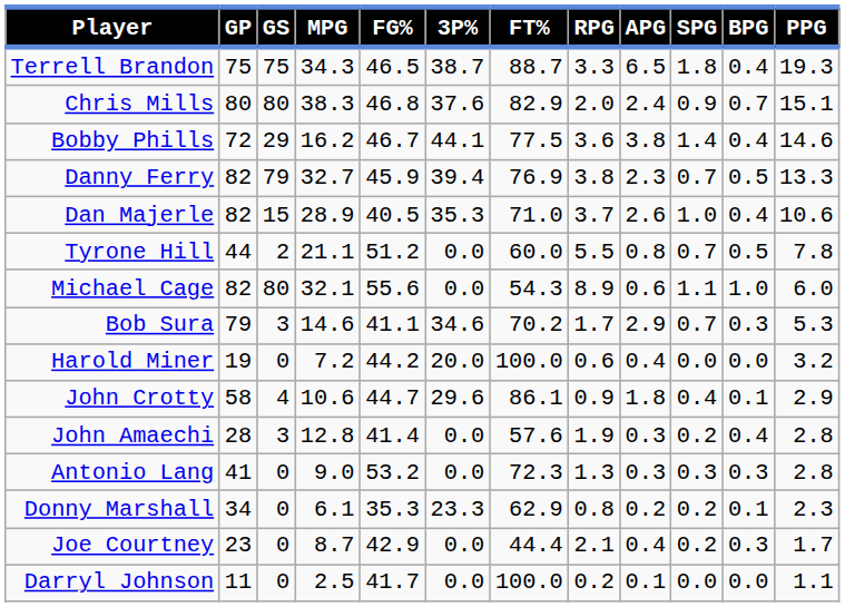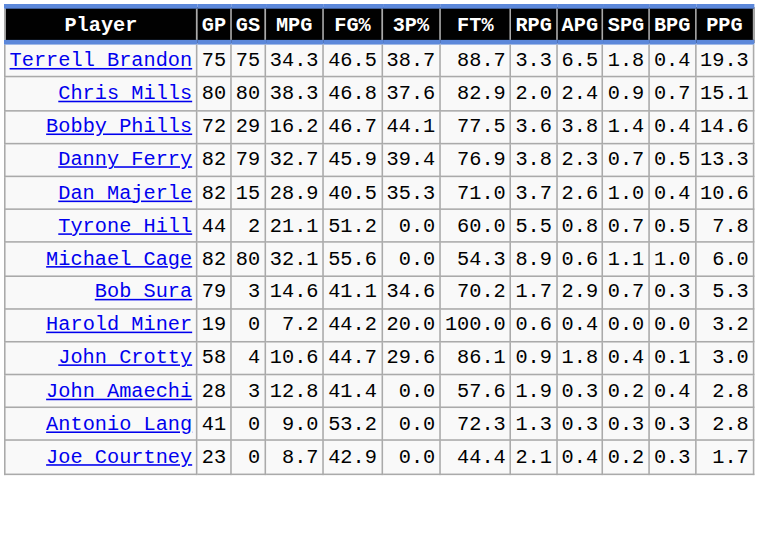 <table class="wikitable sortable" style="text-align:right;">
 <tr>
 <th style="background:#010101; color:#FFFFFF; border-top:#5C88DA 3px solid; border-bottom:#5C88DA 3px solid;">Player</th>
 <th style="background:#010101; color:#FFFFFF; border-top:#5C88DA 3px solid; border-bottom:#5C88DA 3px solid;">GP</th>
 <th style="background:#010101; color:#FFFFFF; border-top:#5C88DA 3px solid; border-bottom:#5C88DA 3px solid;">GS</th>
 <th style="background:#010101; color:#FFFFFF; border-top:#5C88DA 3px solid; border-bottom:#5C88DA 3px solid;">MPG</th>
 <th style="background:#010101; color:#FFFFFF; border-top:#5C88DA 3px solid; border-bottom:#5C88DA 3px solid;">FG%</th>
 <th style="background:#010101; color:#FFFFFF; border-top:#5C88DA 3px solid; border-bottom:#5C88DA 3px solid;">3P%</th>
 <th style="background:#010101; color:#FFFFFF; border-top:#5C88DA 3px solid; border-bottom:#5C88DA 3px solid;">FT%</th>
 <th style="background:#010101; color:#FFFFFF; border-top:#5C88DA 3px solid; border-bottom:#5C88DA 3px solid;">RPG</th>
 <th style="background:#010101; color:#FFFFFF; border-top:#5C88DA 3px solid; border-bottom:#5C88DA 3px solid;">APG</th>
 <th style="background:#010101; color:#FFFFFF; border-top:#5C88DA 3px solid; border-bottom:#5C88DA 3px solid;">SPG</th>
 <th style="background:#010101; color:#FFFFFF; border-top:#5C88DA 3px solid; border-bottom:#5C88DA 3px solid;">BPG</th>
 <th style="background:#010101; color:#FFFFFF; border-top:#5C88DA 3px solid; border-bottom:#5C88DA 3px solid;">PPG</th>
 </tr>
 <tr>
 <td><a href='#'>Terrell Brandon</a></td>
 <td>75</td>
 <td>75</td>
 <td>34.3</td>
 <td>46.5</td>
 <td>38.7</td>
 <td>88.7</td>
 <td>3.3</td>
 <td>6.5</td>
 <td>1.8</td>
 <td>0.4</td>
 <td>19.3</td>
 </tr>
 <tr>
 <td><a href='#'>Chris Mills</a></td>
 <td>80</td>
 <td>80</td>
 <td>38.3</td>
 <td>46.8</td>
 <td>37.6</td>
 <td>82.9</td>
 <td>2.0</td>
 <td>2.4</td>
 <td>0.9</td>
 <td>0.7</td>
 <td>15.1</td>
 </tr>
 <tr>
 <td><a href='#'>Bobby Phills</a></td>
 <td>72</td>
 <td>29</td>
 <td>16.2</td>
 <td>46.7</td>
 <td>44.1</td>
 <td>77.5</td>
 <td>3.6</td>
 <td>3.8</td>
 <td>1.4</td>
 <td>0.4</td>
 <td>14.6</td>
 </tr>
 <tr>
 <td><a href='#'>Danny Ferry</a></td>
 <td>82</td>
 <td>79</td>
 <td>32.7</td>
 <td>45.9</td>
 <td>39.4</td>
 <td>76.9</td>
 <td>3.8</td>
 <td>2.3</td>
 <td>0.7</td>
 <td>0.5</td>
 <td>13.3</td>
 </tr>
 <tr>
 <td><a href='#'>Dan Majerle</a></td>
 <td>82</td>
 <td>15</td>
 <td>28.9</td>
 <td>40.5</td>
 <td>35.3</td>
 <td>71.0</td>
 <td>3.7</td>
 <td>2.6</td>
 <td>1.0</td>
 <td>0.4</td>
 <td>10.6</td>
 </tr>
 <tr>
 <td><a href='#'>Tyrone Hill</a></td>
 <td>44</td>
 <td>2</td>
 <td>21.1</td>
 <td>51.2</td>
 <td>0.0</td>
 <td>60.0</td>
 <td>5.5</td>
 <td>0.8</td>
 <td>0.7</td>
 <td>0.5</td>
 <td>7.8</td>
 </tr>
 <tr>
 <td><a href='#'>Michael Cage</a></td>
 <td>82</td>
 <td>80</td>
 <td>32.1</td>
 <td>55.6</td>
 <td>0.0</td>
 <td>54.3</td>
 <td>8.9</td>
 <td>0.6</td>
 <td>1.1</td>
 <td>1.0</td>
 <td>6.0</td>
 </tr>
 <tr>
 <td><a href='#'>Bob Sura</a></td>
 <td>79</td>
 <td>3</td>
 <td>14.6</td>
 <td>41.1</td>
 <td>34.6</td>
 <td>70.2</td>
 <td>1.7</td>
 <td>2.9</td>
 <td>0.7</td>
 <td>0.3</td>
 <td>5.3</td>
 </tr>
 <tr>
 <td><a href='#'>Harold Miner</a></td>
 <td>19</td>
 <td>0</td>
 <td>7.2</td>
 <td>44.2</td>
 <td>20.0</td>
 <td>100.0</td>
 <td>0.6</td>
 <td>0.4</td>
 <td>0.0</td>
 <td>0.0</td>
 <td>3.2</td>
 </tr>
 <tr>
 <td><a href='#'>John Crotty</a></td>
 <td>58</td>
 <td>4</td>
 <td>10.6</td>
 <td>44.7</td>
 <td>29.6</td>
 <td>86.1</td>
 <td>0.9</td>
 <td>1.8</td>
 <td>0.4</td>
 <td>0.1</td>
-<td>2.9</td>
+<td>3.0</td>
 </tr>
 <tr>
 <td><a href='#'>John Amaechi</a></td>
 <td>28</td>
 <td>3</td>
 <td>12.8</td>
 <td>41.4</td>
 <td>0.0</td>
 <td>57.6</td>
 <td>1.9</td>
 <td>0.3</td>
 <td>0.2</td>
 <td>0.4</td>
 <td>2.8</td>
 </tr>
 <tr>
 <td><a href='#'>Antonio Lang</a></td>
 <td>41</td>
 <td>0</td>
 <td>9.0</td>
 <td>53.2</td>
 <td>0.0</td>
 <td>72.3</td>
 <td>1.3</td>
 <td>0.3</td>
 <td>0.3</td>
 <td>0.3</td>
 <td>2.8</td>
 </tr>
 <tr>
-<td><a href='#'>Donny Marshall</a></td>
-<td>34</td>
-<td>0</td>
-<td>6.1</td>
-<td>35.3</td>
-<td>23.3</td>
-<td>62.9</td>
-<td>0.8</td>
-<td>0.2</td>
-<td>0.2</td>
-<td>0.1</td>
-<td>2.3</td>
-</tr>
-<tr>
 <td><a href='#'>Joe Courtney</a></td>
 <td>23</td>
 <td>0</td>
 <td>8.7</td>
 <td>42.9</td>
 <td>0.0</td>
 <td>44.4</td>
 <td>2.1</td>
 <td>0.4</td>
 <td>0.2</td>
 <td>0.3</td>
 <td>1.7</td>
 </tr>
-<tr>
-<td><a href='#'>Darryl Johnson</a></td>
-<td>11</td>
-<td>0</td>
-<td>2.5</td>
-<td>41.7</td>
-<td>0.0</td>
-<td>100.0</td>
-<td>0.2</td>
-<td>0.1</td>
-<td>0.0</td>
-<td>0.0</td>
-<td>1.1</td>
-</tr>
 </table>
